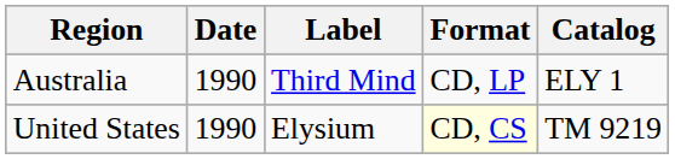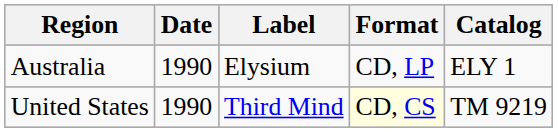 <table class="wikitable">
 <tr>
 <th>Region</th>
 <th>Date</th>
 <th>Label</th>
 <th>Format</th>
 <th>Catalog</th>
 </tr>
 <tr>
 <td>Australia</td>
 <td>1990</td>
-<td><a href='#'>Third Mind</a></td>
+<td>Elysium</td>
 <td>CD, <a href='#'>LP</a></td>
 <td>ELY 1</td>
 </tr>
 <tr>
 <td>United States</td>
 <td>1990</td>
-<td>Elysium</td>
+<td><a href='#'>Third Mind</a></td>
 <td style="background: lightyellow;">CD, <a href='#'>CS</a></td>
 <td>TM 9219</td>
 </tr>
 </table>
